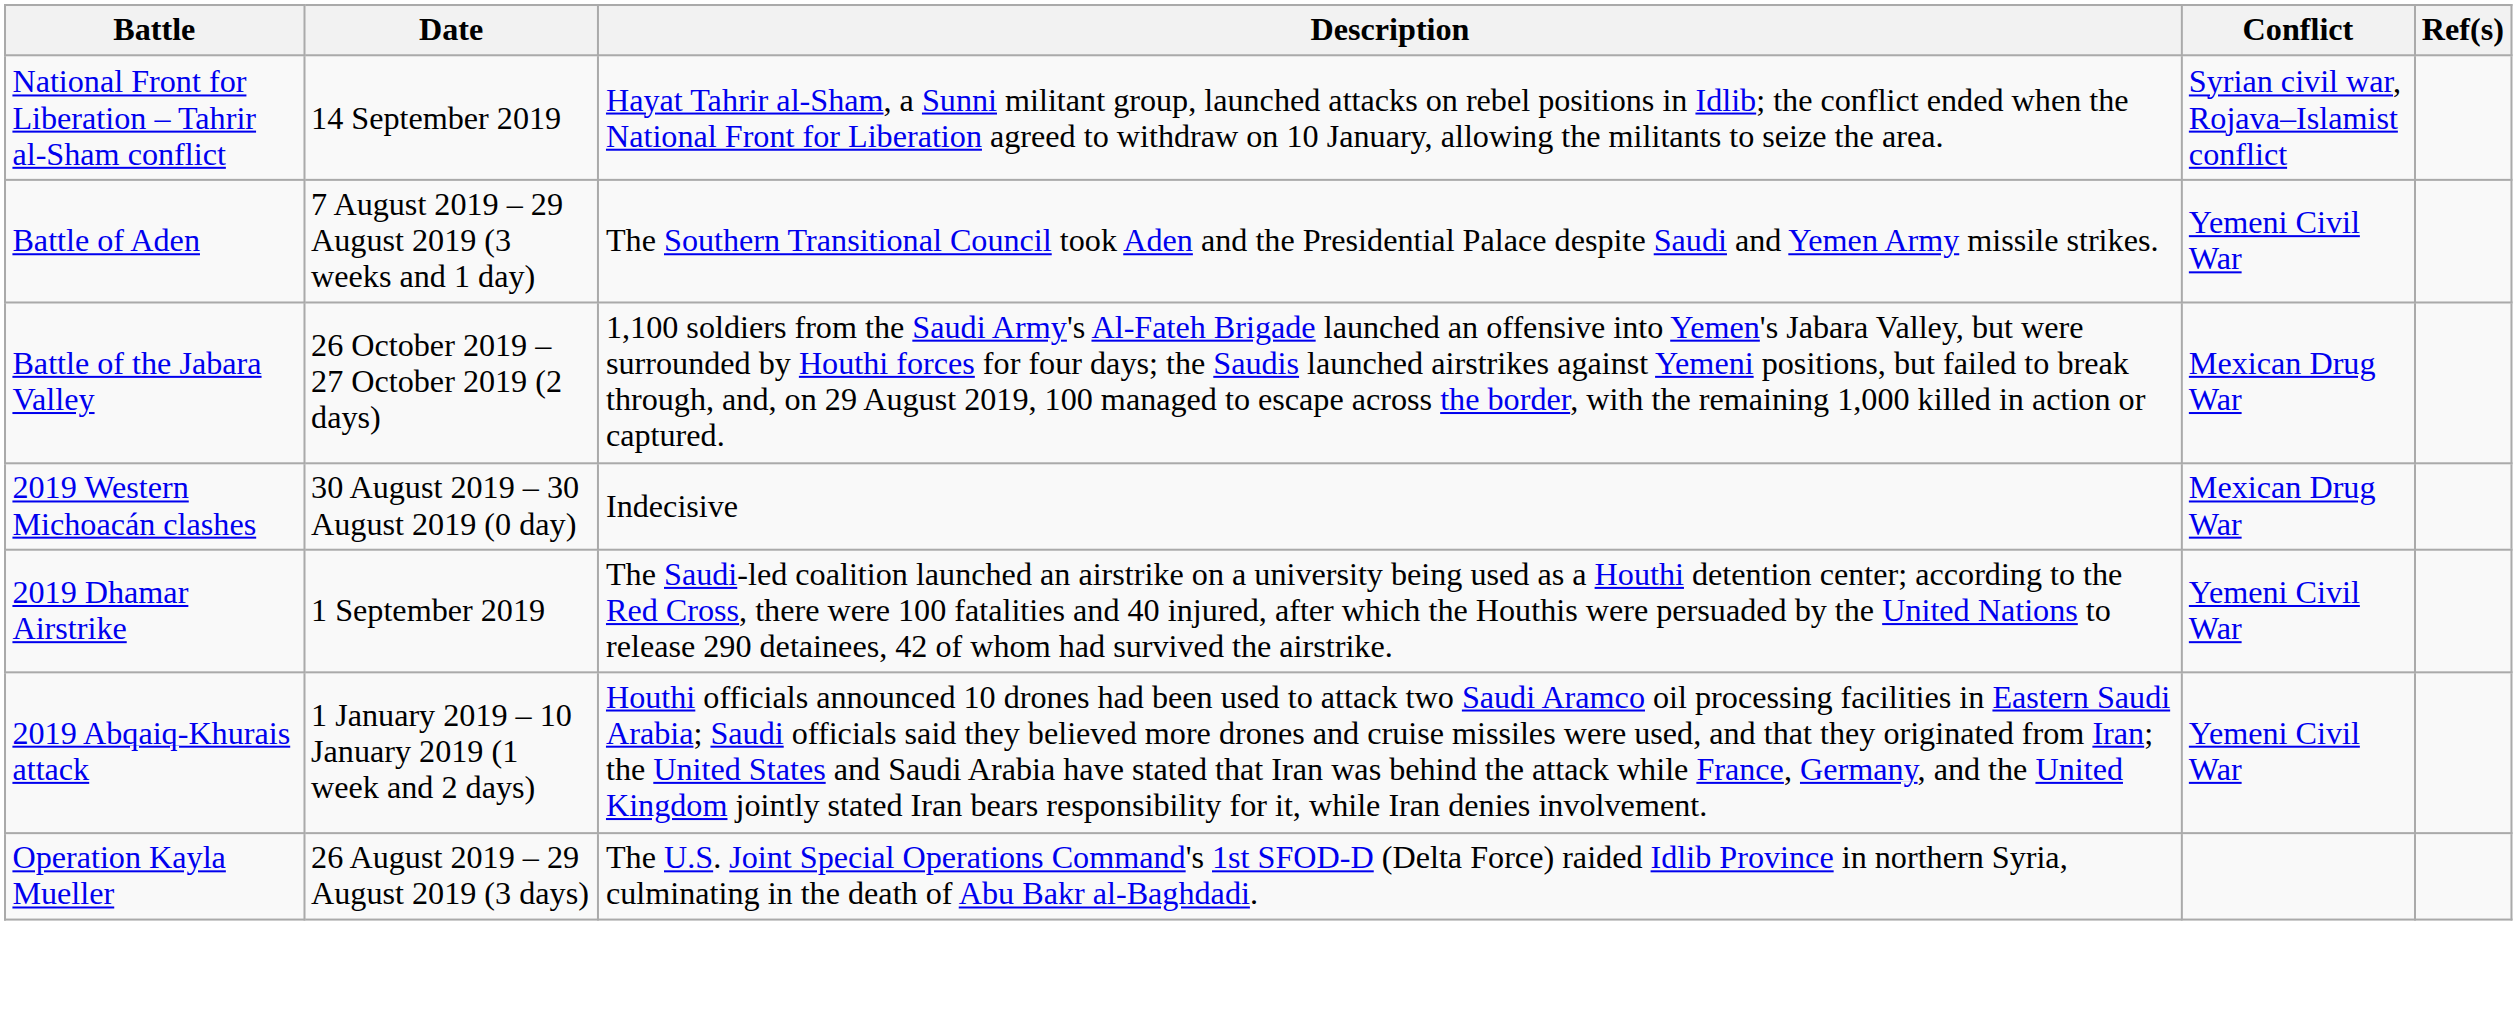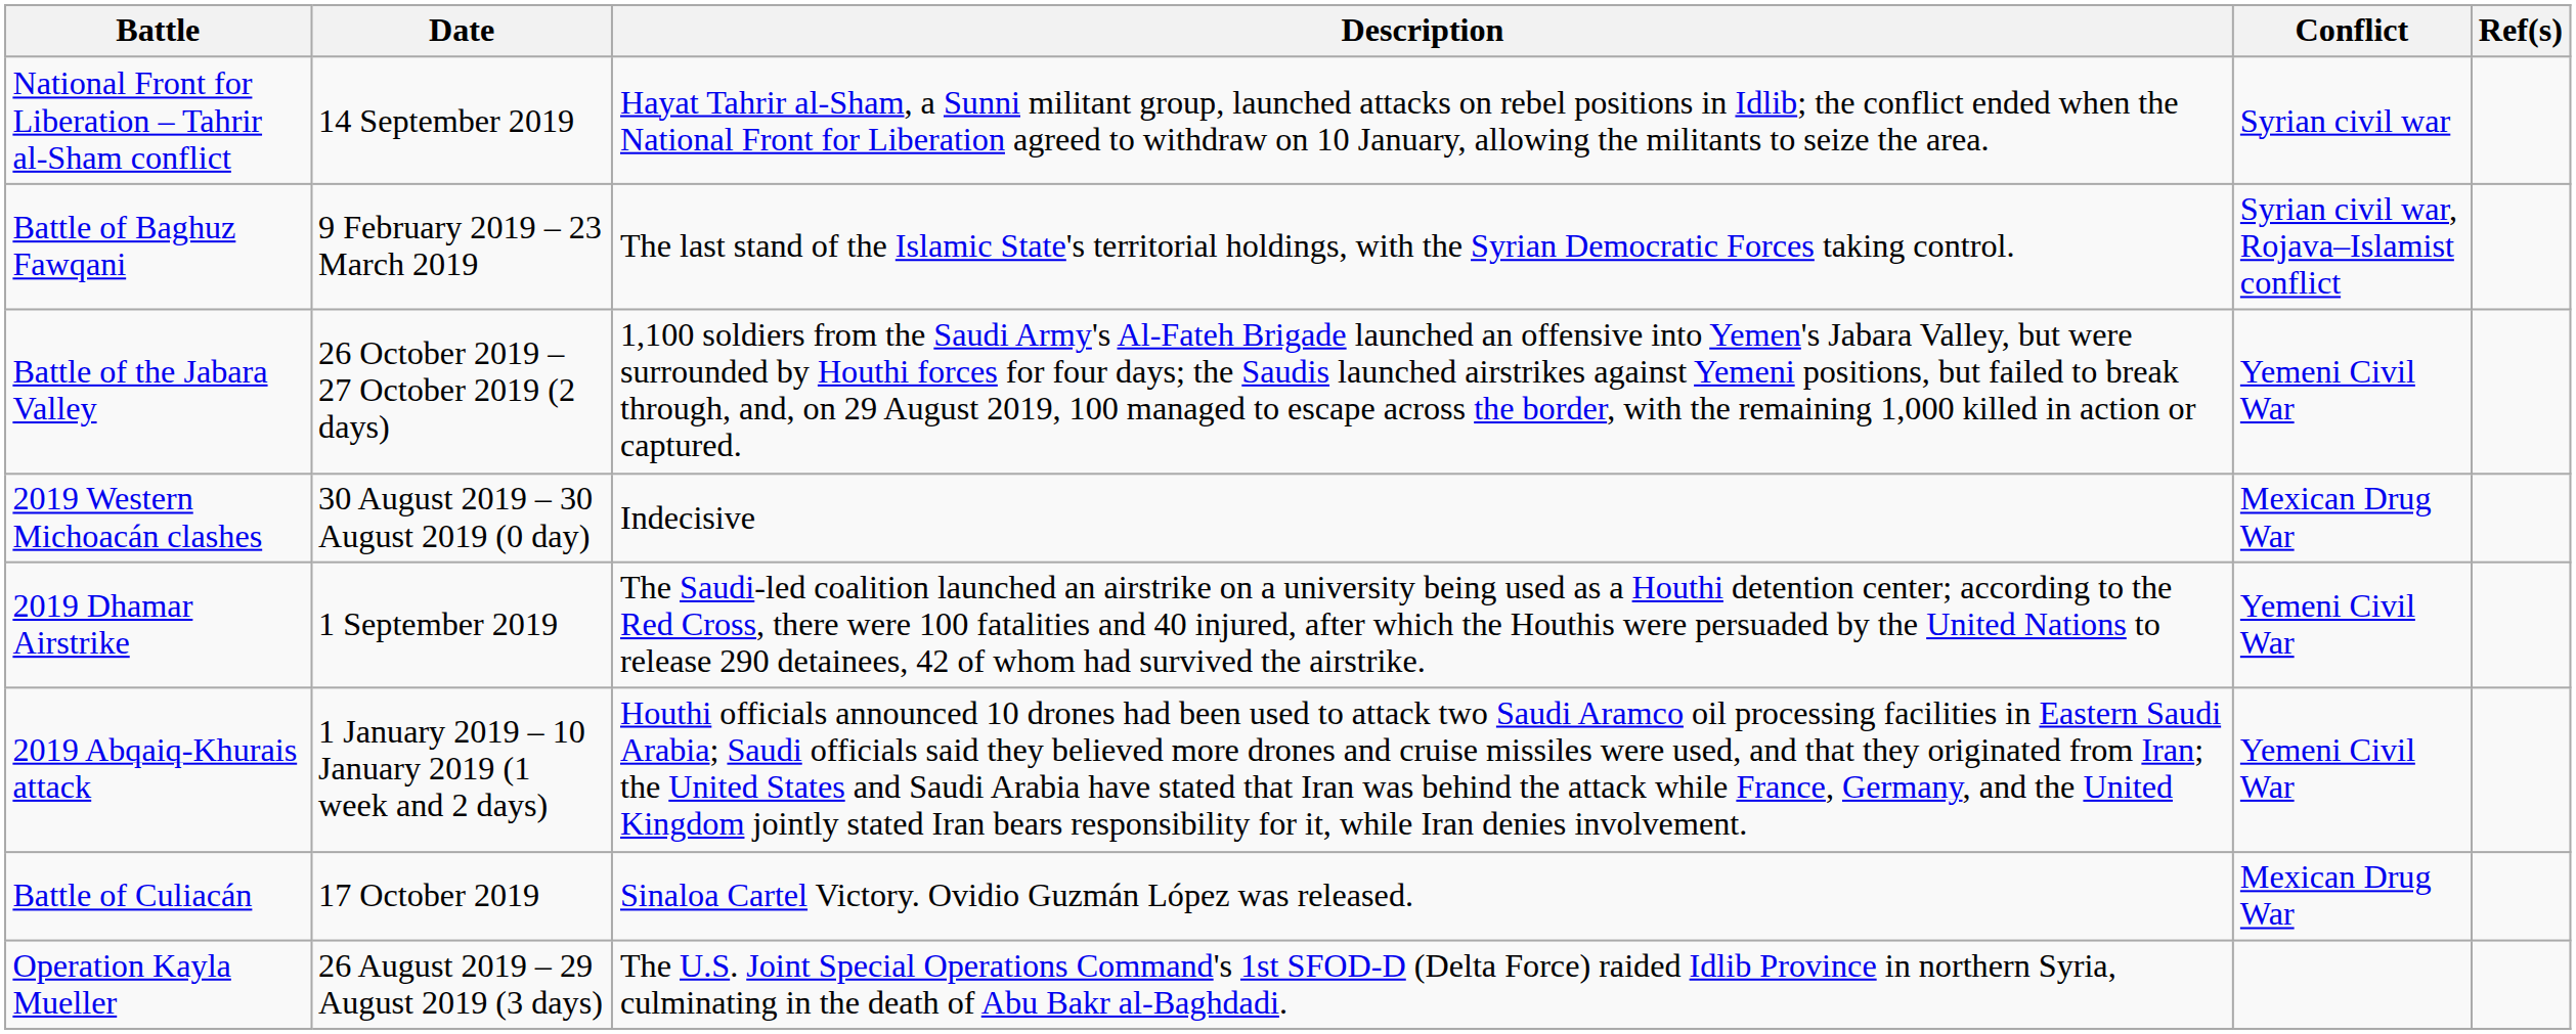 <table class="wikitable">
 <tr>
 <th>Battle</th>
 <th>Date</th>
 <th>Description</th>
 <th>Conflict</th>
 <th>Ref(s)</th>
 </tr>
 <tr>
 <td><a href='#'>National Front for Liberation – Tahrir al-Sham conflict</a></td>
 <td>14 September 2019</td>
 <td><a href='#'>Hayat Tahrir al-Sham</a>, a <a href='#'>Sunni</a> militant group, launched attacks on rebel positions in <a href='#'>Idlib</a>; the conflict ended when the <a href='#'>National Front for Liberation</a> agreed to withdraw on 10 January, allowing the militants to seize the area.</td>
-<td><a href='#'>Syrian civil war</a>, <a href='#'>Rojava–Islamist conflict</a></td>
+<td><a href='#'>Syrian civil war</a></td>
 <td></td>
 </tr>
 <tr>
-<td><a href='#'>Battle of Aden</a></td>
-<td>7 August 2019 – 29 August 2019 (3 weeks and 1 day)</td>
-<td>The <a href='#'>Southern Transitional Council</a> took <a href='#'>Aden</a> and the Presidential Palace despite <a href='#'>Saudi</a> and <a href='#'>Yemen Army</a> missile strikes.</td>
-<td><a href='#'>Yemeni Civil War</a></td>
+<td><a href='#'>Battle of Baghuz Fawqani</a></td>
+<td>9 February 2019 – 23 March 2019</td>
+<td>The last stand of the <a href='#'>Islamic State</a>'s territorial holdings, with the <a href='#'>Syrian Democratic Forces</a> taking control.</td>
+<td><a href='#'>Syrian civil war</a>, <a href='#'>Rojava–Islamist conflict</a></td>
 <td></td>
 </tr>
 <tr>
 <td><a href='#'>Battle of the Jabara Valley</a></td>
 <td>26 October 2019 – 27 October 2019 (2 days)</td>
 <td>1,100 soldiers from the <a href='#'>Saudi Army</a>'s <a href='#'>Al-Fateh Brigade</a> launched an offensive into <a href='#'>Yemen</a>'s Jabara Valley, but were surrounded by <a href='#'>Houthi forces</a> for four days; the <a href='#'>Saudis</a> launched airstrikes against <a href='#'>Yemeni</a> positions, but failed to break through, and, on 29 August 2019, 100 managed to escape across <a href='#'>the border</a>, with the remaining 1,000 killed in action or captured.</td>
-<td><a href='#'>Mexican Drug War</a></td>
+<td><a href='#'>Yemeni Civil War</a></td>
 <td></td>
 </tr>
 <tr>
 <td><a href='#'>2019 Western Michoacán clashes</a></td>
 <td>30 August 2019 – 30 August 2019 (0 day)</td>
 <td>Indecisive</td>
 <td><a href='#'>Mexican Drug War</a></td>
 </tr>
 <tr>
 <td><a href='#'>2019 Dhamar Airstrike</a></td>
 <td>1 September 2019</td>
 <td>The <a href='#'>Saudi</a>-led coalition launched an airstrike on a university being used as a <a href='#'>Houthi</a> detention center; according to the <a href='#'>Red Cross</a>, there were 100 fatalities and 40 injured, after which the Houthis were persuaded by the <a href='#'>United Nations</a> to release 290 detainees, 42 of whom had survived the airstrike.</td>
 <td><a href='#'>Yemeni Civil War</a></td>
 <td></td>
 </tr>
 <tr>
 <td><a href='#'>2019 Abqaiq-Khurais attack</a></td>
 <td>1 January 2019 – 10 January 2019 (1 week and 2 days)</td>
 <td><a href='#'>Houthi</a> officials announced 10 drones had been used to attack two <a href='#'>Saudi Aramco</a> oil processing facilities in <a href='#'>Eastern Saudi Arabia</a>; <a href='#'>Saudi</a> officials said they believed more drones and cruise missiles were used, and that they originated from <a href='#'>Iran</a>; the <a href='#'>United States</a> and Saudi Arabia have stated that Iran was behind the attack while <a href='#'>France</a>, <a href='#'>Germany</a>, and the <a href='#'>United Kingdom</a> jointly stated Iran bears responsibility for it, while Iran denies involvement.</td>
 <td><a href='#'>Yemeni Civil War</a></td>
 <td></td>
 </tr>
 <tr>
+<td><a href='#'>Battle of Culiacán</a></td>
+<td>17 October 2019</td>
+<td><a href='#'>Sinaloa Cartel</a> Victory. Ovidio Guzmán López was released.</td>
+<td><a href='#'>Mexican Drug War</a></td>
+<td></td>
+</tr>
+<tr>
 <td><a href='#'>Operation Kayla Mueller</a></td>
 <td>26 August 2019 – 29 August 2019 (3 days)</td>
 <td>The <a href='#'>U.S</a>. <a href='#'>Joint Special Operations Command</a>'s <a href='#'>1st SFOD-D</a> (Delta Force) raided <a href='#'>Idlib Province</a> in northern Syria, culminating in the death of <a href='#'>Abu Bakr al-Baghdadi</a>.</td>
 <td></td>
 <td></td>
 </tr>
 </table>
